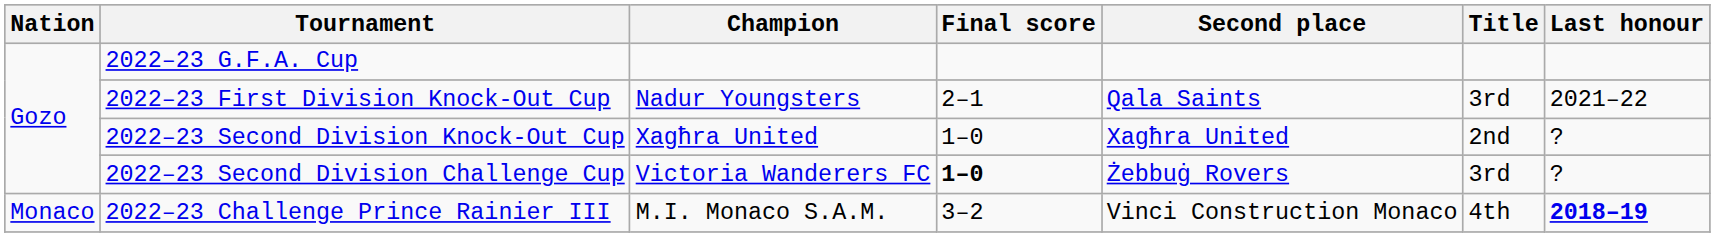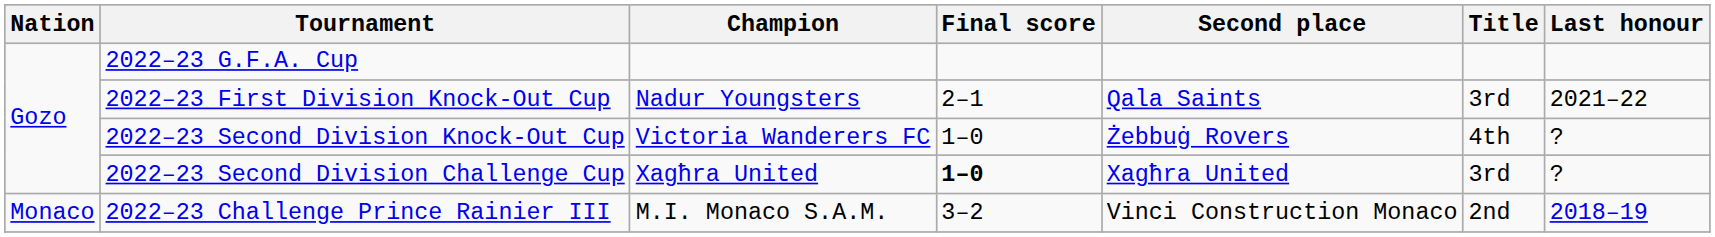 <table class=wikitable style="font-size:14px">
 <tr>
 <th>Nation</th>
 <th>Tournament</th>
 <th>Champion</th>
 <th>Final score</th>
 <th>Second place</th>
 <th data-sort-type="number">Title</th>
 <th>Last honour</th>
 </tr>
 <tr>
 <td rowspan=4> <a href='#'>Gozo</a></td>
 <td><a href='#'>2022–23 G.F.A. Cup</a></td>
 <td></td>
 <td></td>
 <td></td>
 <td></td>
 <td></td>
 </tr>
 <tr>
 <td><a href='#'>2022–23 First Division Knock-Out Cup</a></td>
 <td><a href='#'>Nadur Youngsters</a></td>
 <td>2–1</td>
 <td><a href='#'>Qala Saints</a></td>
 <td>3rd</td>
 <td>2021–22</td>
 </tr>
 <tr>
 <td><a href='#'>2022–23 Second Division Knock-Out Cup</a></td>
-<td><a href='#'>Xagħra United</a></td>
+<td><a href='#'>Victoria Wanderers FC</a></td>
 <td>1–0</td>
-<td><a href='#'>Xagħra United</a></td>
-<td>2nd</td>
+<td><a href='#'>Żebbuġ Rovers</a></td>
+<td>4th</td>
 <td>?</td>
 </tr>
 <tr>
 <td><a href='#'>2022–23 Second Division Challenge Cup</a></td>
-<td><a href='#'>Victoria Wanderers FC</a></td>
+<td><a href='#'>Xagħra United</a></td>
 <td><strong>1–0</strong></td>
-<td><a href='#'>Żebbuġ Rovers</a></td>
+<td><a href='#'>Xagħra United</a></td>
 <td>3rd</td>
 <td>?</td>
 </tr>
 <tr>
 <td rowspan=2> <a href='#'>Monaco</a></td>
 <td><a href='#'>2022–23 Challenge Prince Rainier III</a></td>
 <td>M.I. Monaco S.A.M.</td>
 <td>3–2</td>
 <td>Vinci Construction Monaco</td>
-<td>4th</td>
-<td><strong><a href='#'>2018–19</a></strong></td>
+<td>2nd</td>
+<td><a href='#'>2018–19</a></td>
 </tr>
 </table>
